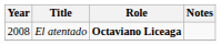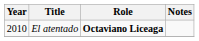 <table class="wikitable sortable">
 <tr>
 <th>Year</th>
 <th>Title</th>
 <th>Role</th>
 <th>Notes</th>
 </tr>
 <tr>
-<td>2008</td>
+<td>2010</td>
 <td><em>El atentado</em></td>
 <td><strong>Octaviano Liceaga</strong></td>
 <td></td>
 </tr>
 <tr>
 </tr>
 </table>
